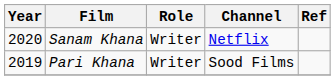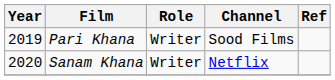 <table class="wikitable sortable">
 <tr>
 <th>Year</th>
 <th>Film</th>
 <th>Role</th>
 <th>Channel</th>
 <th>Ref</th>
 </tr>
 <tr>
+<td>2019</td>
+<td><em>Pari Khana</em></td>
+<td>Writer</td>
+<td>Sood Films</td>
+<td></td>
+</tr>
+<tr>
 <td>2020</td>
 <td><em>Sanam Khana</em></td>
 <td>Writer</td>
 <td><a href='#'>Netflix</a></td>
 <td></td>
 </tr>
 <tr>
-<td>2019</td>
-<td><em>Pari Khana</em></td>
-<td>Writer</td>
-<td>Sood Films</td>
-<td></td>
-</tr>
-<tr>
 </tr>
 </table>
